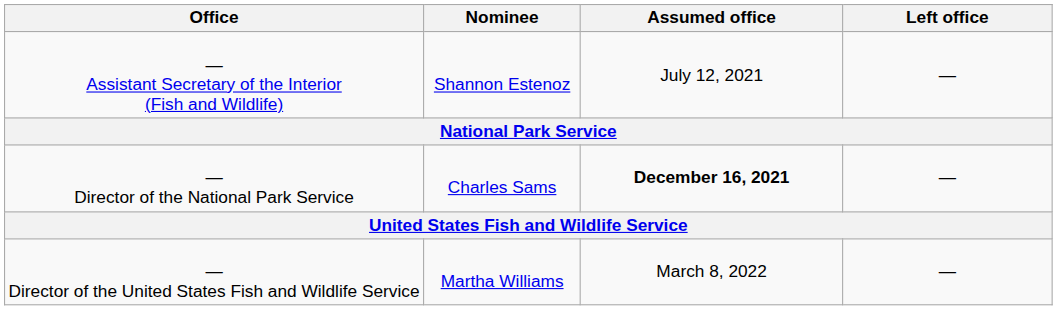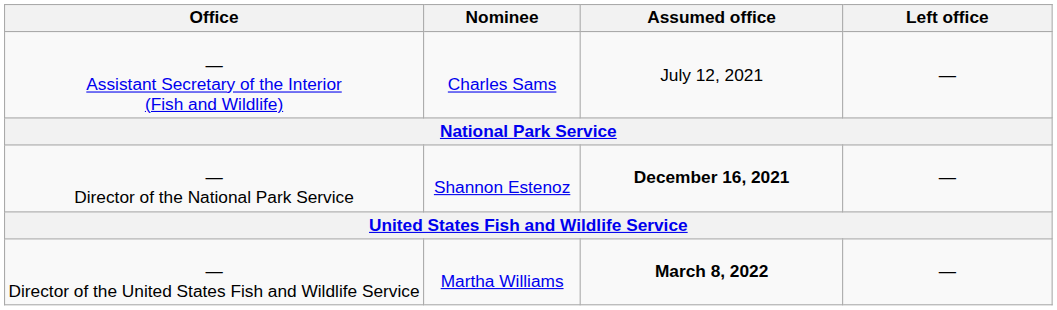 <table class="wikitable sortable" style="text-align:center">
 <tr>
 <th style="width:40%;">Office</th>
 <th style="width:15%;">Nominee</th>
 <th style="width:25%;" data-sort-type="date">Assumed office</th>
 <th style="width:20%;" data-sort-type="date">Left office</th>
 </tr>
 <tr>
 <td><br>—<br><a href='#'>Assistant Secretary of the Interior<br>(Fish and Wildlife)</a></td>
-<td><br><a href='#'>Shannon Estenoz</a></td>
+<td><br><a href='#'>Charles Sams</a></td>
 <td>July 12, 2021<br></td>
 <td>—</td>
 </tr>
 <tr>
 <th colspan=4><a href='#'>National Park Service</a></th>
 </tr>
 <tr>
 <td><br>—<br>Director of the National Park Service</td>
-<td><br><a href='#'>Charles Sams</a></td>
+<td><br><a href='#'>Shannon Estenoz</a></td>
 <td><strong>December 16, 2021<br></strong></td>
 <td>—</td>
 </tr>
 <tr>
 <th colspan=4><a href='#'>United States Fish and Wildlife Service</a></th>
 </tr>
 <tr>
 <td><br>—<br>Director of the United States Fish and Wildlife Service</td>
 <td><br><a href='#'>Martha Williams</a></td>
-<td>March 8, 2022<br></td>
+<td><strong>March 8, 2022<br></strong></td>
 <td>—</td>
 </tr>
 </table>
